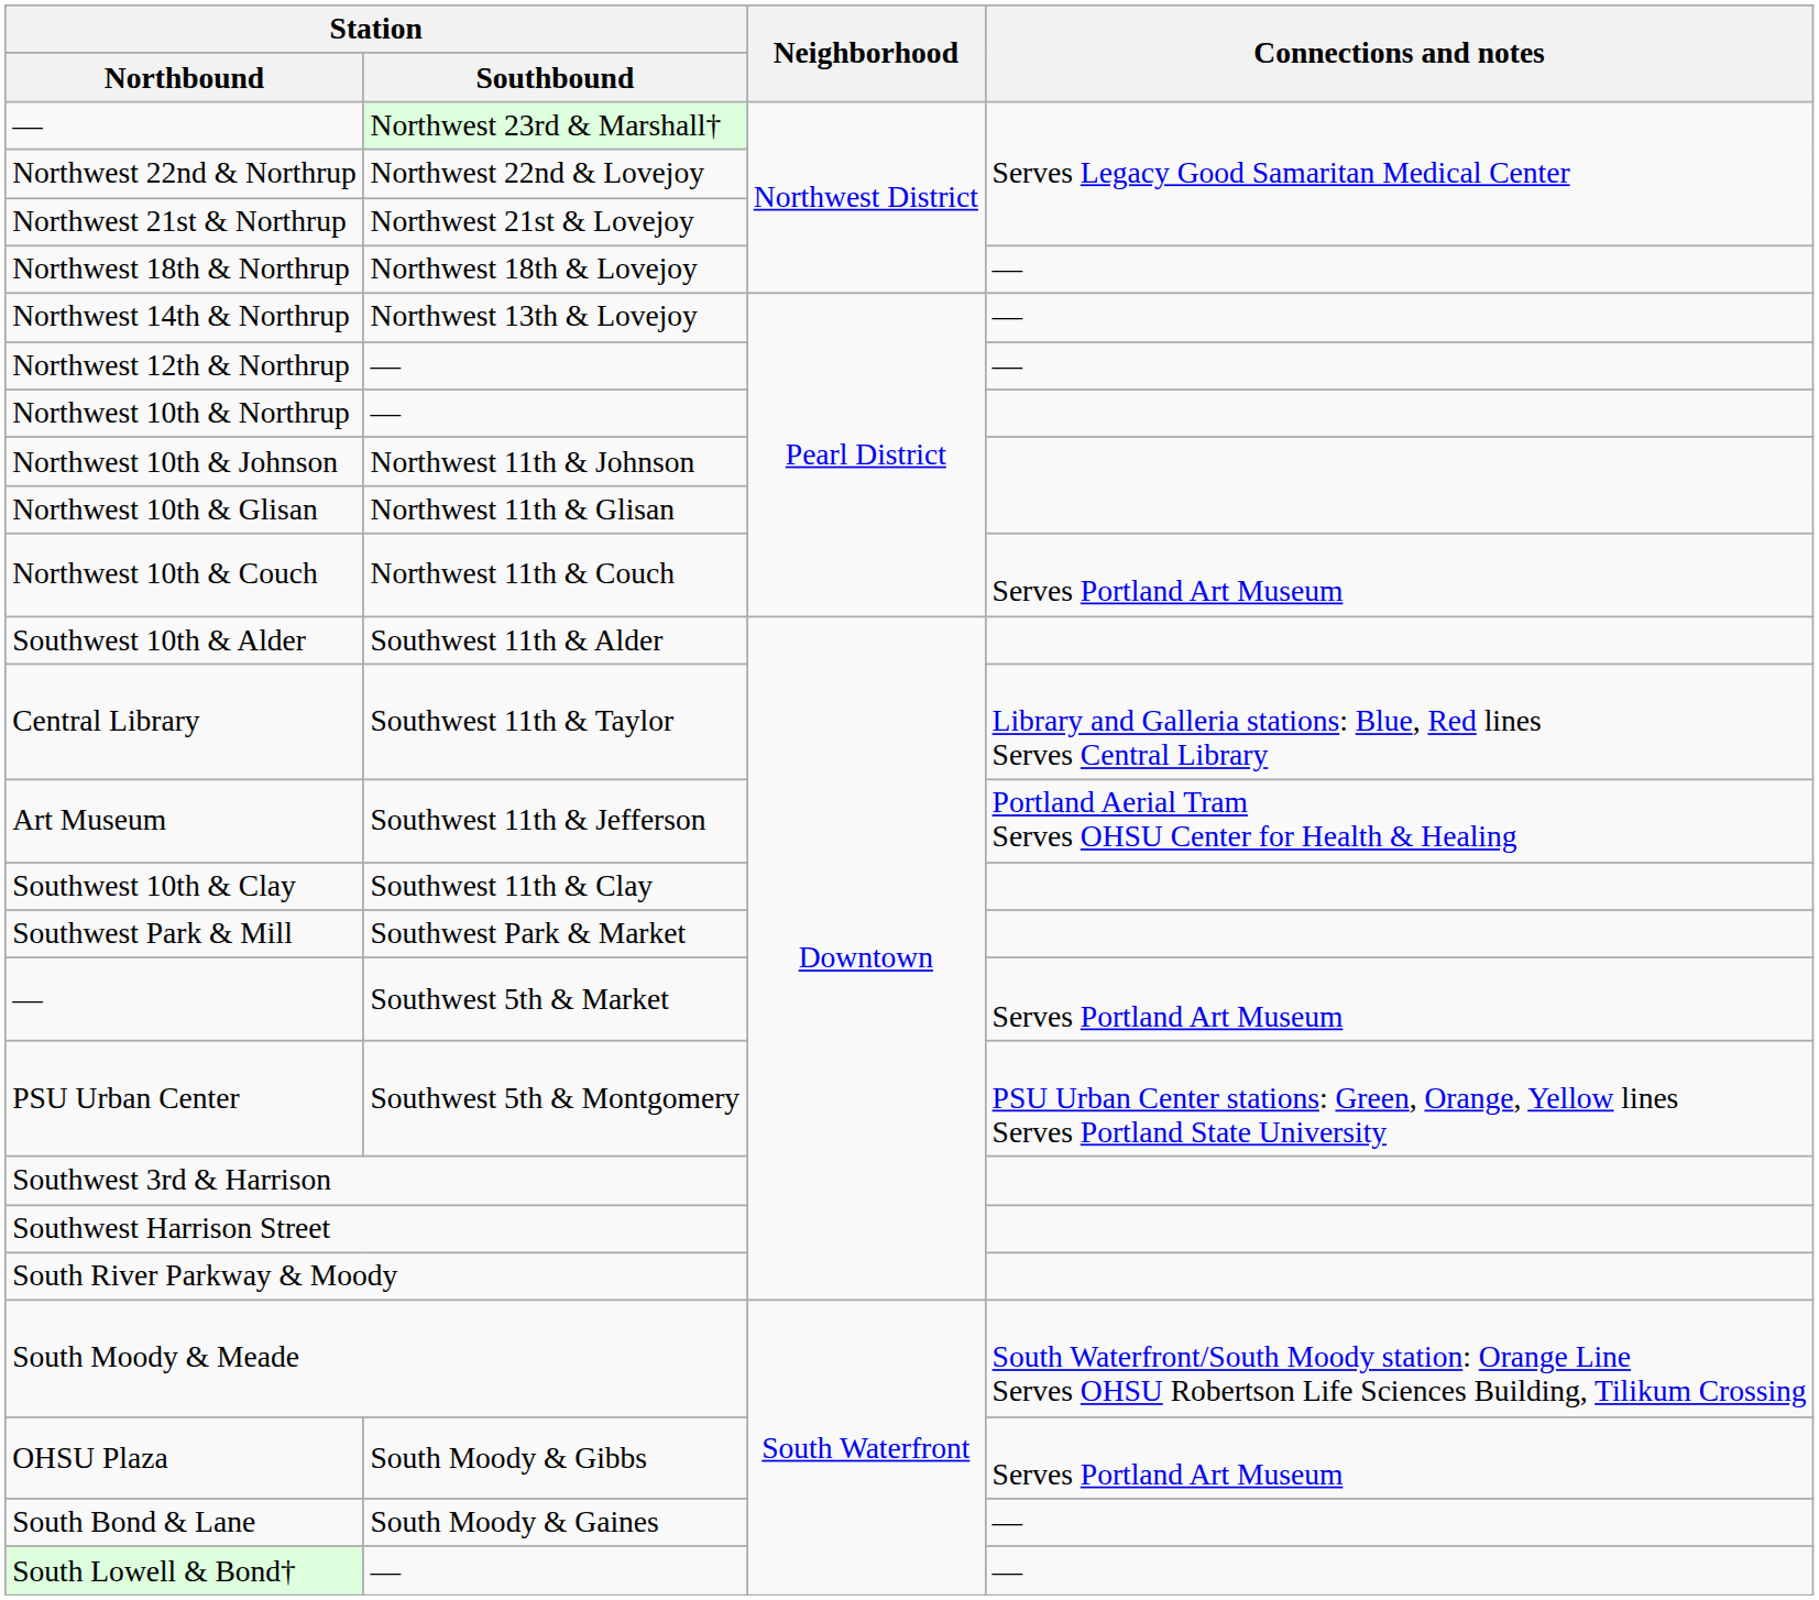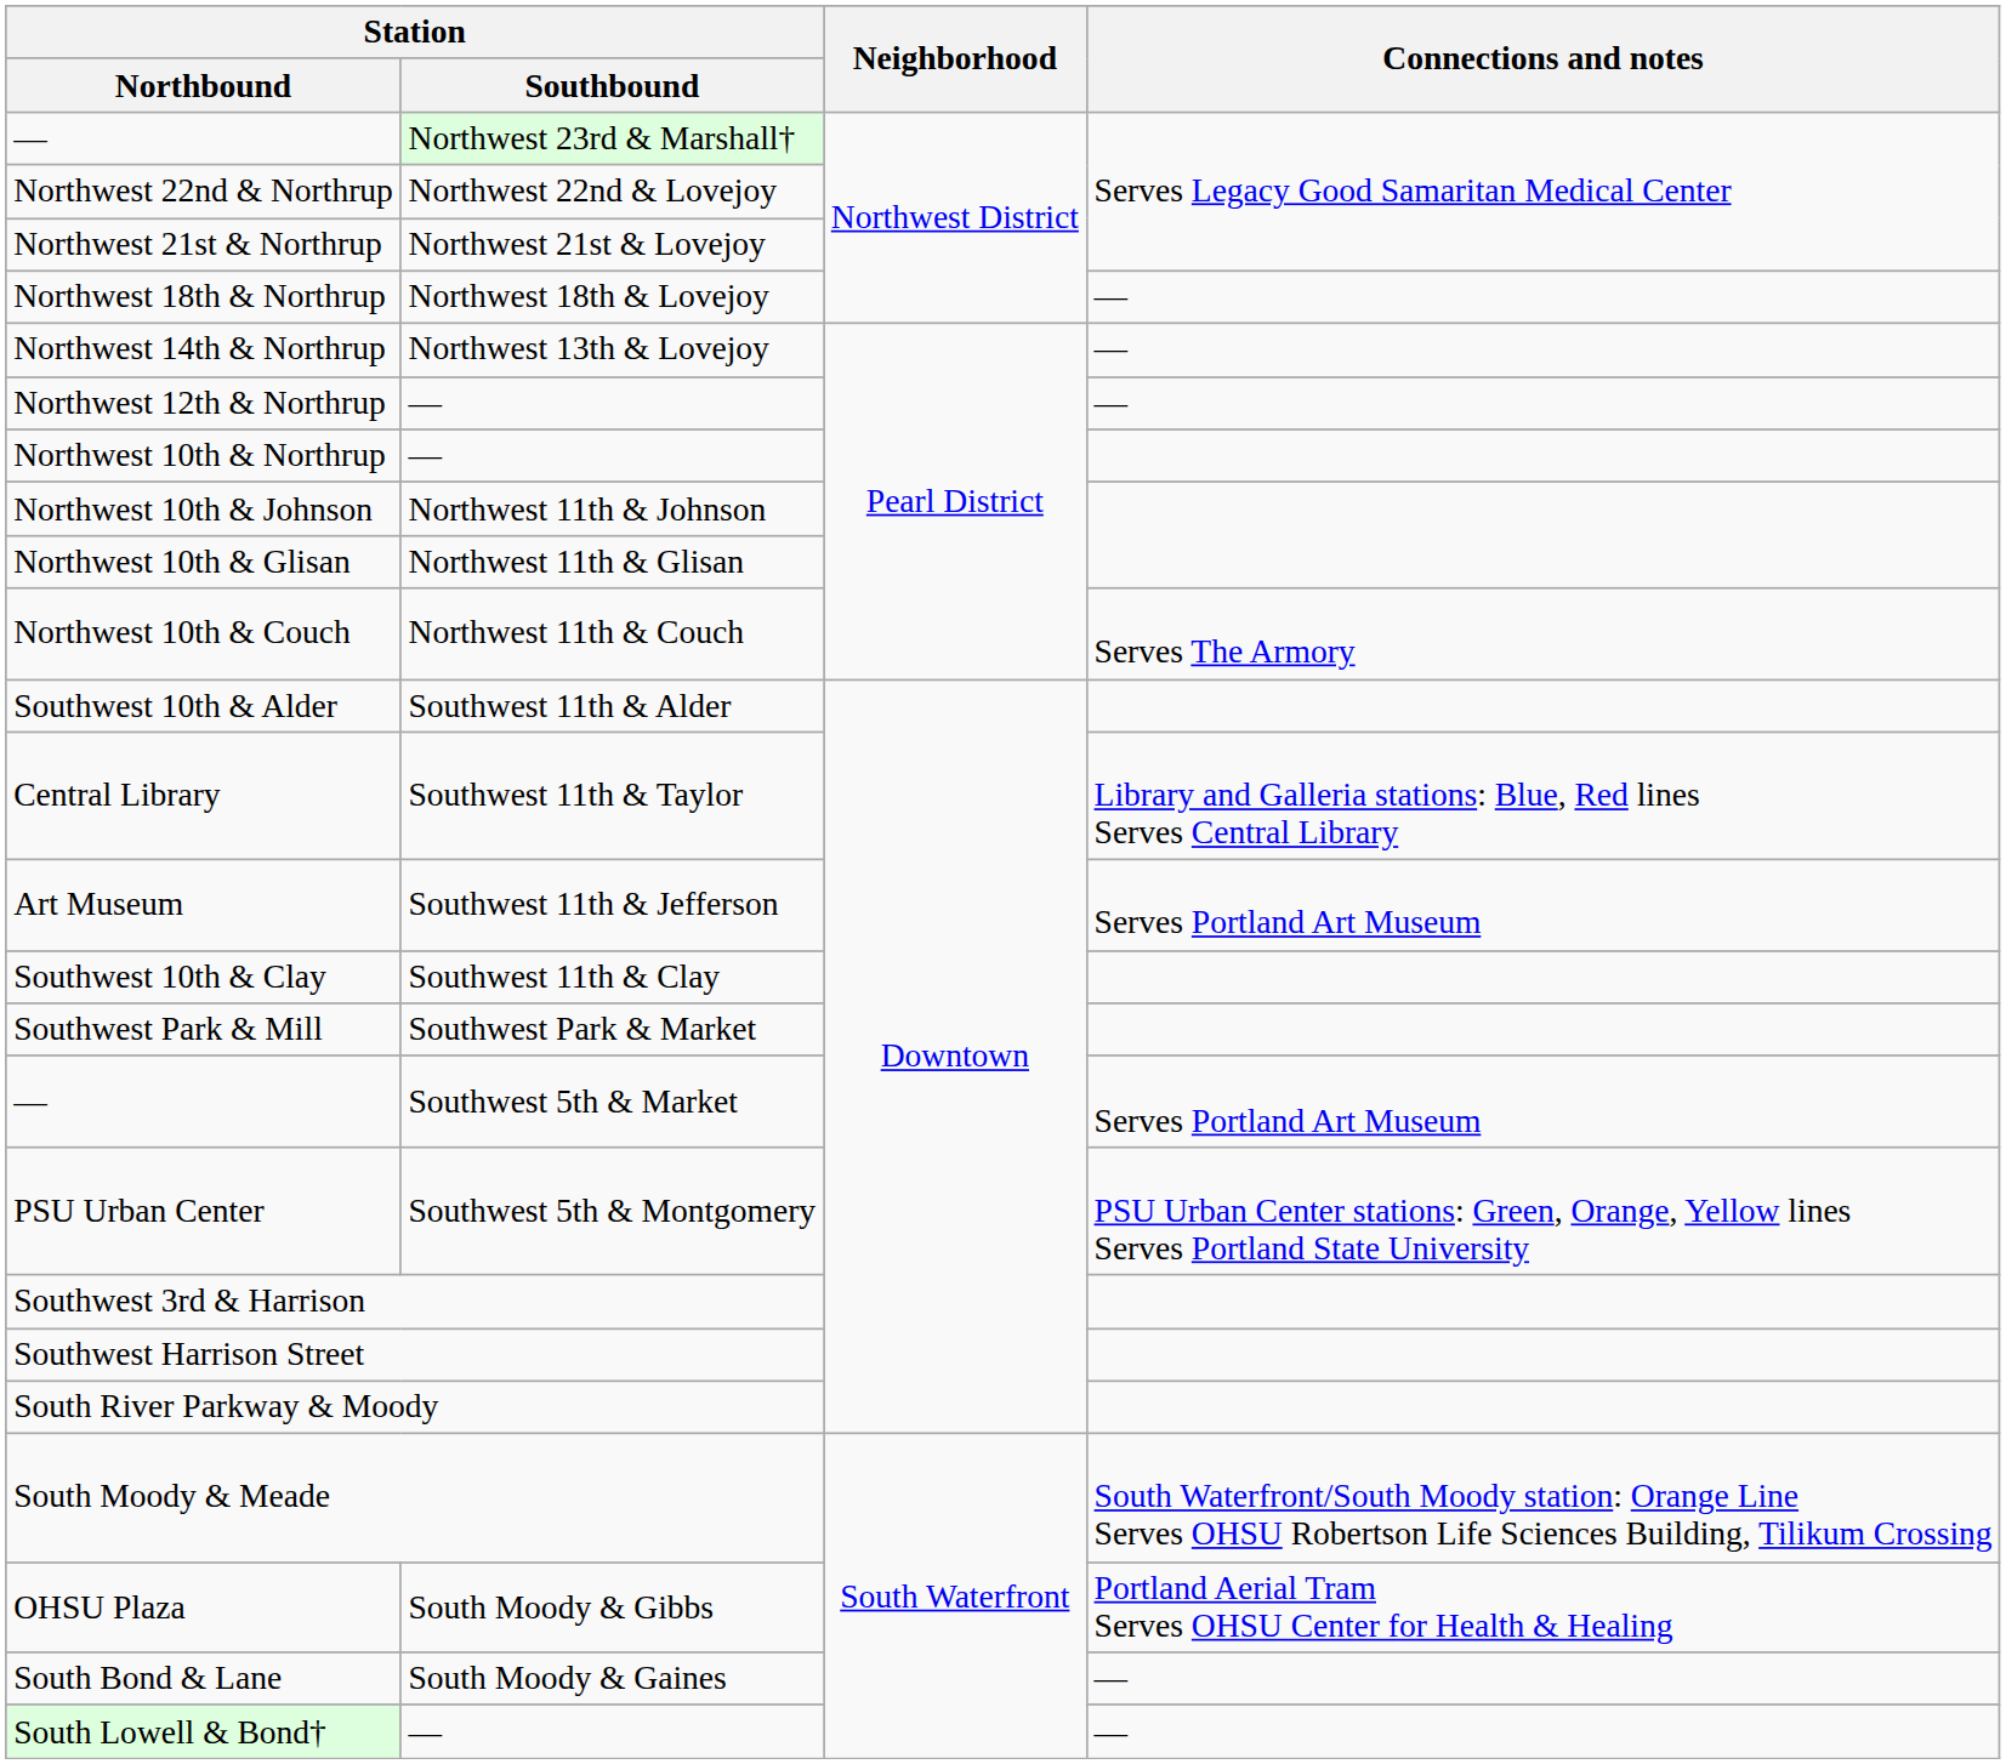 <table class="wikitable sortable">
 <tr>
 <th span="col" colspan="2">Station</th>
 <th span="col" rowspan="2">Neighborhood</th>
 <th span="col" rowspan="2">Connections and notes</th>
 </tr>
 <tr>
 <th span="col">Northbound</th>
 <th span="col">Southbound</th>
 </tr>
 <tr>
 <td>—</td>
 <td span="row" style="background-color:#ddffdd">Northwest 23rd & Marshall†</td>
 <td rowspan="4" align="center"><a href='#'>Northwest District</a></td>
 <td rowspan="3">Serves <a href='#'>Legacy Good Samaritan Medical Center</a></td>
 </tr>
 <tr>
 <td span="row">Northwest 22nd & Northrup</td>
 <td>Northwest 22nd & Lovejoy</td>
 </tr>
 <tr>
 <td span="row">Northwest 21st & Northrup</td>
 <td>Northwest 21st & Lovejoy</td>
 </tr>
 <tr>
 <td span="row">Northwest 18th & Northrup</td>
 <td>Northwest 18th & Lovejoy</td>
 <td>—</td>
 </tr>
 <tr>
 <td span="row">Northwest 14th & Northrup</td>
 <td>Northwest 13th & Lovejoy</td>
 <td rowspan="6" align="center"><a href='#'>Pearl District</a></td>
 <td>—</td>
 </tr>
 <tr>
 <td span="row">Northwest 12th & Northrup</td>
 <td>—</td>
 <td>—</td>
 </tr>
 <tr>
 <td span="row">Northwest 10th & Northrup</td>
 <td>—</td>
 <td></td>
 </tr>
 <tr>
 <td span="row">Northwest 10th & Johnson</td>
 <td>Northwest 11th & Johnson</td>
 <td rowspan="2"> </td>
 </tr>
 <tr>
 <td span="row">Northwest 10th & Glisan</td>
 <td>Northwest 11th & Glisan</td>
 </tr>
 <tr>
 <td span="row">Northwest 10th & Couch</td>
 <td>Northwest 11th & Couch</td>
-<td> <br>Serves <a href='#'>Portland Art Museum</a></td>
+<td> <br>Serves <a href='#'>The Armory</a></td>
 </tr>
 <tr>
 <td span="row">Southwest 10th & Alder</td>
 <td>Southwest 11th & Alder</td>
 <td rowspan="10" align="center"><a href='#'>Downtown</a></td>
 <td> </td>
 </tr>
 <tr>
 <td span="row">Central Library</td>
 <td>Southwest 11th & Taylor</td>
 <td> <br> <a href='#'>Library and Galleria stations</a>: <a href='#'>Blue</a>, <a href='#'>Red</a> lines<br>Serves <a href='#'>Central Library</a></td>
 </tr>
 <tr>
 <td span="row">Art Museum</td>
 <td>Southwest 11th & Jefferson</td>
-<td> <a href='#'>Portland Aerial Tram</a><br>Serves <a href='#'>OHSU Center for Health & Healing</a></td>
+<td> <br>Serves <a href='#'>Portland Art Museum</a></td>
 </tr>
 <tr>
 <td span="row">Southwest 10th & Clay</td>
 <td>Southwest 11th & Clay</td>
 <td> </td>
 </tr>
 <tr>
 <td span="row">Southwest Park & Mill</td>
 <td>Southwest Park & Market</td>
 <td> </td>
 </tr>
 <tr>
 <td span="row">—</td>
 <td>Southwest 5th & Market</td>
 <td> <br>Serves <a href='#'>Portland Art Museum</a></td>
 </tr>
 <tr>
 <td span="row">PSU Urban Center</td>
 <td>Southwest 5th & Montgomery</td>
 <td> <br> <a href='#'>PSU Urban Center stations</a>: <a href='#'>Green</a>, <a href='#'>Orange</a>, <a href='#'>Yellow</a> lines<br>Serves <a href='#'>Portland State University</a></td>
 </tr>
 <tr>
 <td span="row" colspan="2">Southwest 3rd & Harrison</td>
 <td> </td>
 </tr>
 <tr>
 <td span="row" colspan="2">Southwest Harrison Street</td>
 <td> </td>
 </tr>
 <tr>
 <td span="row" colspan="2">South River Parkway & Moody</td>
 <td> </td>
 </tr>
 <tr>
 <td span="row" colspan="2">South Moody & Meade</td>
 <td rowspan="4" align="center"><a href='#'>South Waterfront</a></td>
 <td> <br> <a href='#'>South Waterfront/South Moody station</a>: <a href='#'>Orange Line</a><br>Serves <a href='#'>OHSU</a> Robertson Life Sciences Building, <a href='#'>Tilikum Crossing</a></td>
 </tr>
 <tr>
 <td span="row">OHSU Plaza</td>
 <td>South Moody & Gibbs</td>
-<td> <br>Serves <a href='#'>Portland Art Museum</a></td>
+<td> <a href='#'>Portland Aerial Tram</a><br>Serves <a href='#'>OHSU Center for Health & Healing</a></td>
 </tr>
 <tr>
 <td span="row">South Bond & Lane</td>
 <td>South Moody & Gaines</td>
 <td>—</td>
 </tr>
 <tr>
 <td span="row" style="background-color:#ddffdd">South Lowell & Bond†</td>
 <td>—</td>
 <td>—</td>
 </tr>
 </table>
